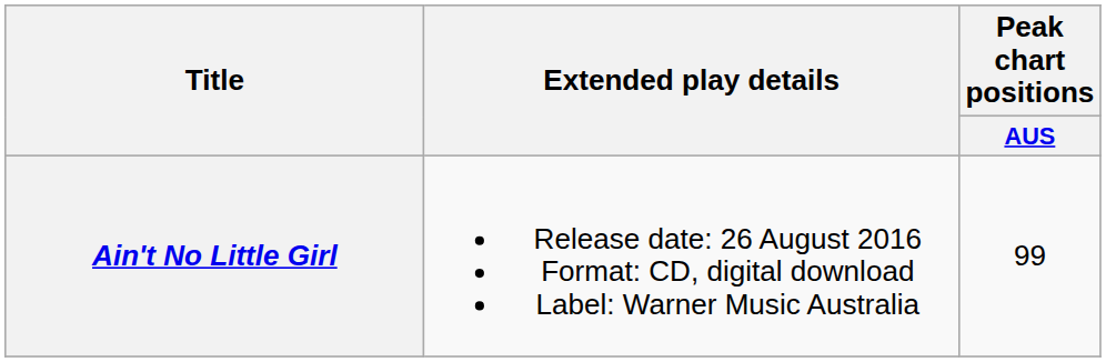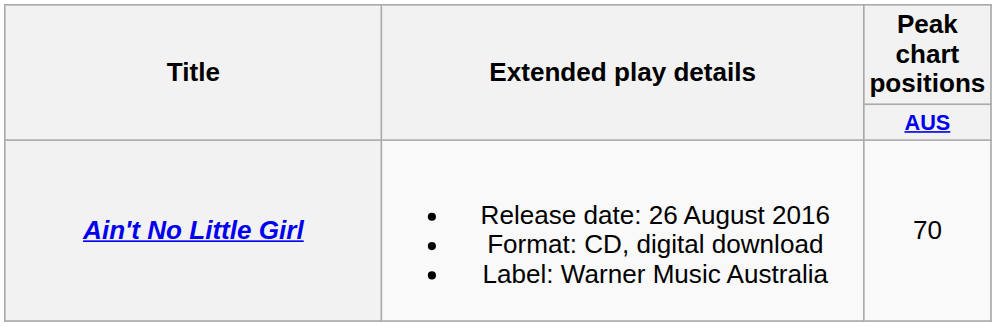 <table class="wikitable plainrowheaders" style="text-align:center;">
 <tr>
 <th rowspan="2" style="width:14em;">Title</th>
 <th rowspan="2" style="width:18em;">Extended play details</th>
 <th colspan="1">Peak chart positions</th>
 </tr>
 <tr style="font-size:smaller;">
 <th style="width:40px;"><a href='#'>AUS</a><br></th>
 </tr>
 <tr>
 <th scope="row"><em><a href='#'>Ain't No Little Girl</a></em></th>
 <td><br><ul><li>Release date: 26 August 2016</li><li>Format: CD, digital download</li><li>Label: Warner Music Australia</li></ul></td>
-<td>99</td>
+<td>70</td>
 </tr>
 </table>
